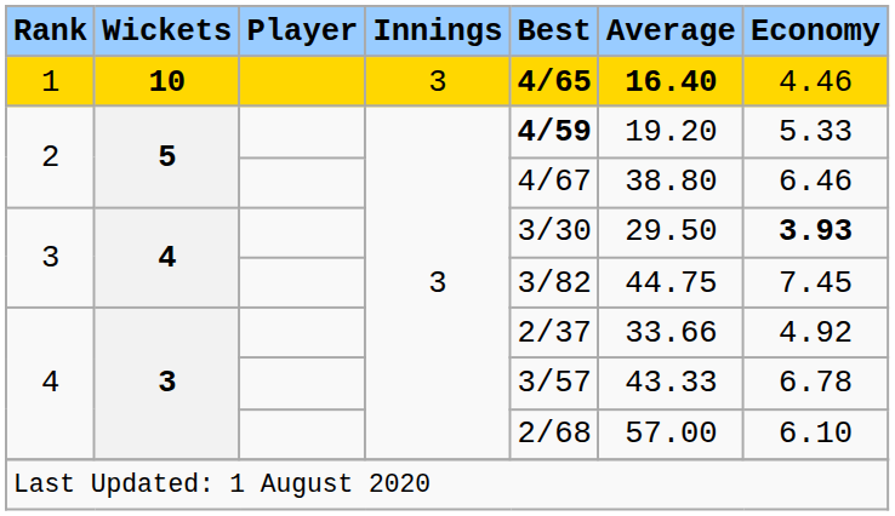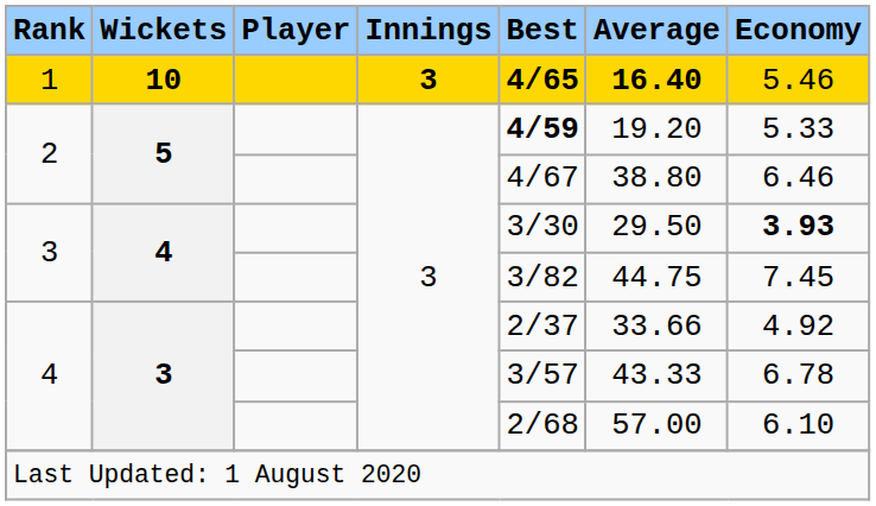 <table class="wikitable plainrowheaders sortable">
 <tr>
 <th scope=col style="background:#9cf;">Rank</th>
 <th scope=col style="background:#9cf;">Wickets</th>
 <th scope=col style="background:#9cf;">Player</th>
 <th scope=col style="background:#9cf;">Innings</th>
 <th scope=col style="background:#9cf;">Best</th>
 <th scope=col style="background:#9cf;">Average</th>
 <th scope=col style="background:#9cf;">Economy</th>
 </tr>
 <tr>
 <td style="text-align:center; background:gold;">1</td>
 <th scope="row"  style="text-align:center; background:gold;"><strong>10</strong></th>
 <td style="background:gold;">  </td>
-<td style="text-align:center; background:gold;">3</td>
+<td style="text-align:center; background:gold;"><strong>3</strong></td>
 <td style="text-align:center; background:gold;"><strong>4/65</strong></td>
 <td style="text-align:center; background:gold;"><strong>16.40</strong></td>
-<td style="text-align:center; background:gold;">4.46</td>
+<td style="text-align:center; background:gold;">5.46</td>
 </tr>
 <tr>
 <td align=center rowspan=2>2</td>
 <th scope=row style=text-align:center;  rowspan=2><strong>5</strong></th>
 <td> </td>
 <td align=center rowspan=7>3</td>
 <td align=center><strong>4/59</strong></td>
 <td align=center>19.20</td>
 <td align=center>5.33</td>
 </tr>
 <tr>
 <td> </td>
 <td align=center>4/67</td>
 <td align=center>38.80</td>
 <td align=center>6.46</td>
 </tr>
 <tr>
 <td align=center rowspan=2>3</td>
 <th scope=row style=text-align:center; rowspan=2><strong>4</strong></th>
 <td> </td>
 <td align=center>3/30</td>
 <td align=center>29.50</td>
 <td align=center><strong>3.93</strong></td>
 </tr>
 <tr>
 <td> </td>
 <td align=center>3/82</td>
 <td align=center>44.75</td>
 <td align=center>7.45</td>
 </tr>
 <tr>
 <td align=center rowspan=3>4</td>
 <th scope=row style=text-align:center; rowspan=3><strong>3</strong></th>
 <td>  </td>
 <td align=center>2/37</td>
 <td align=center>33.66</td>
 <td align=center>4.92</td>
 </tr>
 <tr>
 <td> </td>
 <td align=center>3/57</td>
 <td align=center>43.33</td>
 <td align=center>6.78</td>
 </tr>
 <tr>
 <td> </td>
 <td align=center>2/68</td>
 <td align=center>57.00</td>
 <td align=center>6.10</td>
 </tr>
 <tr>
 </tr>
 <tr class=sortbottom>
 <td colspan=8><small>Last Updated: 1 August 2020</small></td>
 </tr>
 </table>
